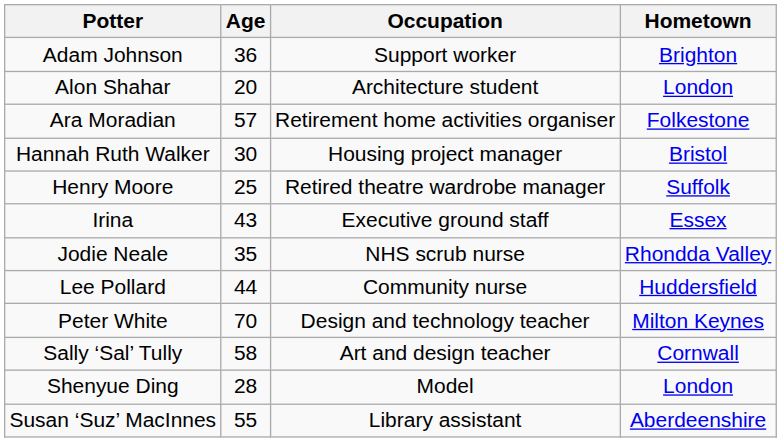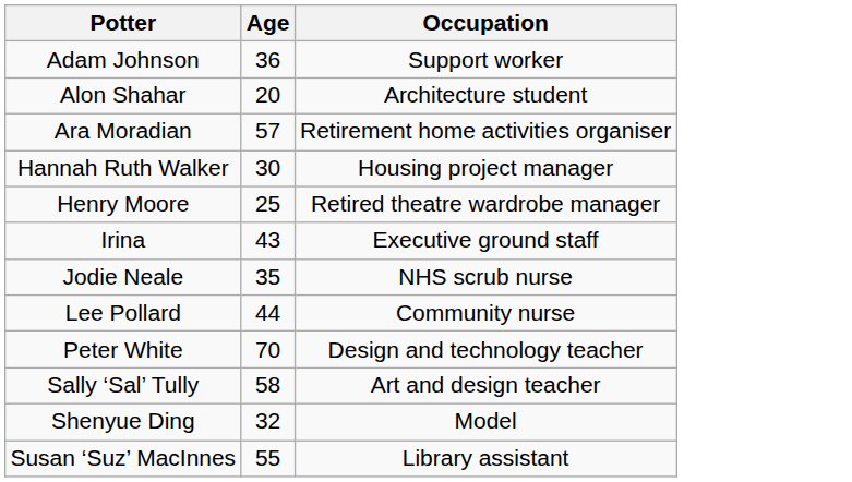 <table class="wikitable" style="text-align:center">
 <tr>
 <th>Potter</th>
 <th>Age</th>
 <th>Occupation</th>
-<th>Hometown</th>
 </tr>
 <tr>
 <td>Adam Johnson</td>
 <td>36</td>
 <td>Support worker</td>
-<td><a href='#'>Brighton</a></td>
 </tr>
 <tr>
 <td>Alon Shahar</td>
 <td>20</td>
 <td>Architecture student</td>
-<td><a href='#'>London</a></td>
 </tr>
 <tr>
 <td>Ara Moradian</td>
 <td>57</td>
 <td>Retirement home activities organiser</td>
-<td><a href='#'>Folkestone</a></td>
 </tr>
 <tr>
 <td>Hannah Ruth Walker</td>
 <td>30</td>
 <td>Housing project manager</td>
-<td><a href='#'>Bristol</a></td>
 </tr>
 <tr>
 <td>Henry Moore</td>
 <td>25</td>
 <td>Retired theatre wardrobe manager</td>
-<td><a href='#'>Suffolk</a></td>
 </tr>
 <tr>
 <td>Irina</td>
 <td>43</td>
 <td>Executive ground staff</td>
-<td><a href='#'>Essex</a></td>
 </tr>
 <tr>
 <td>Jodie Neale</td>
 <td>35</td>
 <td>NHS scrub nurse</td>
-<td><a href='#'>Rhondda Valley</a></td>
 </tr>
 <tr>
 <td>Lee Pollard</td>
 <td>44</td>
 <td>Community nurse</td>
-<td><a href='#'>Huddersfield</a></td>
 </tr>
 <tr>
 <td>Peter White</td>
 <td>70</td>
 <td>Design and technology teacher</td>
-<td><a href='#'>Milton Keynes</a></td>
 </tr>
 <tr>
 <td>Sally ‘Sal’ Tully</td>
 <td>58</td>
 <td>Art and design teacher</td>
-<td><a href='#'>Cornwall</a></td>
 </tr>
 <tr>
 <td>Shenyue Ding</td>
-<td>28</td>
+<td>32</td>
 <td>Model</td>
-<td><a href='#'>London</a></td>
 </tr>
 <tr>
 <td>Susan ‘Suz’ MacInnes</td>
 <td>55</td>
 <td>Library assistant</td>
-<td><a href='#'>Aberdeenshire</a></td>
 </tr>
 </table>
